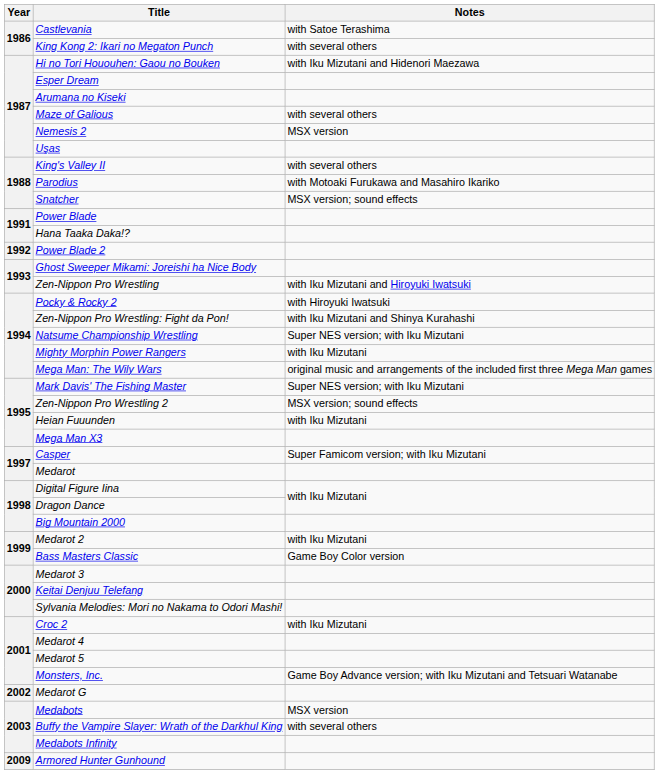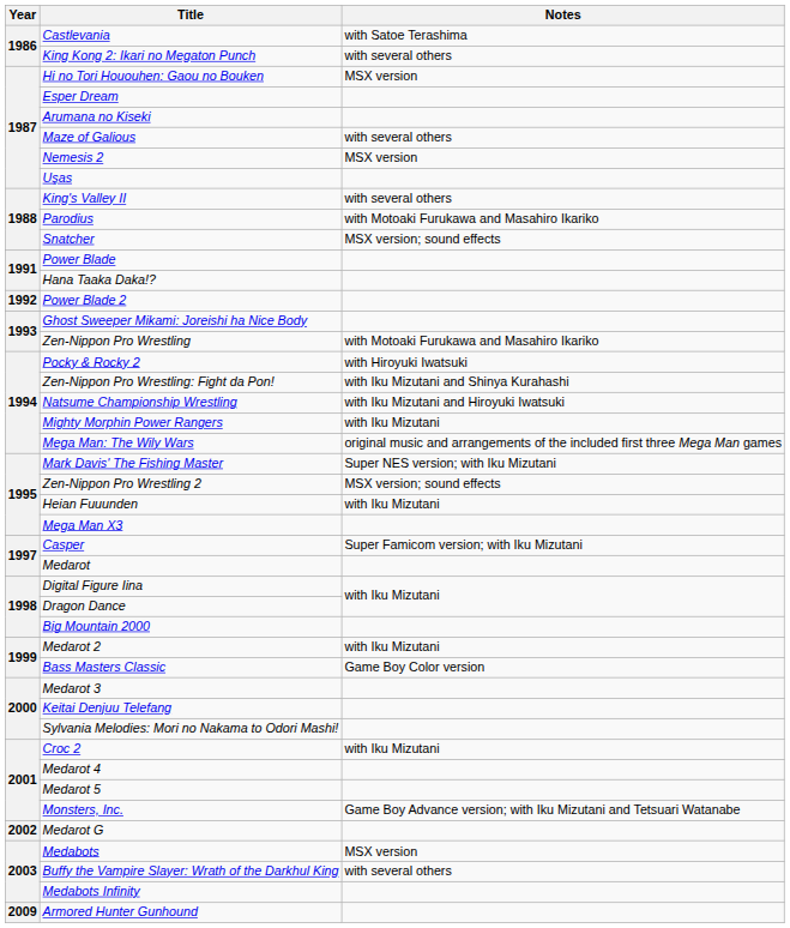 <table class="wikitable sortable"  width="auto">
 <tr>
 <th>Year</th>
 <th>Title</th>
 <th>Notes</th>
 </tr>
 <tr>
 <th rowspan="2">1986</th>
 <td><em><a href='#'>Castlevania</a></em></td>
 <td>with Satoe Terashima</td>
 </tr>
 <tr>
 <td><em><a href='#'>King Kong 2: Ikari no Megaton Punch</a></em></td>
 <td>with several others</td>
 </tr>
 <tr>
 <th rowspan="6">1987</th>
 <td><em><a href='#'>Hi no Tori Hououhen: Gaou no Bouken</a></em></td>
-<td>with Iku Mizutani and Hidenori Maezawa</td>
+<td>MSX version</td>
 </tr>
 <tr>
 <td><em><a href='#'>Esper Dream</a></em></td>
 <td></td>
 </tr>
 <tr>
 <td><em><a href='#'>Arumana no Kiseki</a></em></td>
 <td></td>
 </tr>
 <tr>
 <td><em><a href='#'>Maze of Galious</a></em></td>
 <td>with several others</td>
 </tr>
 <tr>
 <td><em><a href='#'>Nemesis 2</a></em></td>
 <td>MSX version</td>
 </tr>
 <tr>
 <td><em><a href='#'>Uşas</a></em></td>
 <td></td>
 </tr>
 <tr>
 <th rowspan="3">1988</th>
 <td><em><a href='#'>King's Valley II</a></em></td>
 <td>with several others</td>
 </tr>
 <tr>
 <td><em><a href='#'>Parodius</a></em></td>
 <td>with Motoaki Furukawa and Masahiro Ikariko</td>
 </tr>
 <tr>
 <td><em><a href='#'>Snatcher</a></em></td>
 <td>MSX version; sound effects</td>
 </tr>
 <tr>
 <th rowspan="2">1991</th>
 <td><em><a href='#'>Power Blade</a></em></td>
 <td></td>
 </tr>
 <tr>
 <td><em>Hana Taaka Daka!?</em></td>
 <td></td>
 </tr>
 <tr>
 <th>1992</th>
 <td><em><a href='#'>Power Blade 2</a></em></td>
 <td></td>
 </tr>
 <tr>
 <th rowspan="2">1993</th>
 <td><em><a href='#'>Ghost Sweeper Mikami: Joreishi ha Nice Body</a></em></td>
 <td></td>
 </tr>
 <tr>
 <td><em>Zen-Nippon Pro Wrestling</em></td>
-<td>with Iku Mizutani and <a href='#'>Hiroyuki Iwatsuki</a></td>
+<td>with Motoaki Furukawa and Masahiro Ikariko</td>
 </tr>
 <tr>
 <th rowspan="5">1994</th>
 <td><em><a href='#'>Pocky & Rocky 2</a></em></td>
 <td>with Hiroyuki Iwatsuki</td>
 </tr>
 <tr>
 <td><em>Zen-Nippon Pro Wrestling: Fight da Pon!</em></td>
 <td>with Iku Mizutani and Shinya Kurahashi</td>
 </tr>
 <tr>
 <td><em><a href='#'>Natsume Championship Wrestling</a></em></td>
-<td>Super NES version; with Iku Mizutani</td>
+<td>with Iku Mizutani and Hiroyuki Iwatsuki</td>
 </tr>
 <tr>
 <td><em><a href='#'>Mighty Morphin Power Rangers</a></em></td>
 <td>with Iku Mizutani</td>
 </tr>
 <tr>
 <td><em><a href='#'>Mega Man: The Wily Wars</a></em></td>
 <td>original music and arrangements of the included first three <em>Mega Man</em> games</td>
 </tr>
 <tr>
 <th rowspan="4">1995</th>
 <td><em><a href='#'>Mark Davis' The Fishing Master</a></em></td>
 <td>Super NES version; with Iku Mizutani</td>
 </tr>
 <tr>
 <td><em>Zen-Nippon Pro Wrestling 2</em></td>
 <td>MSX version; sound effects</td>
 </tr>
 <tr>
 <td><em>Heian Fuuunden</em></td>
 <td>with Iku Mizutani</td>
 </tr>
 <tr>
 <td><em><a href='#'>Mega Man X3</a></em></td>
 <td></td>
 </tr>
 <tr>
 <th rowspan="2">1997</th>
 <td><em><a href='#'>Casper</a></em></td>
 <td>Super Famicom version; with Iku Mizutani</td>
 </tr>
 <tr>
 <td><em>Medarot</em></td>
 <td></td>
 </tr>
 <tr>
 <th rowspan="3">1998</th>
 <td><em>Digital Figure Iina</em></td>
 <td rowspan="2">with Iku Mizutani</td>
 </tr>
 <tr>
 <td><em>Dragon Dance</em></td>
 </tr>
 <tr>
 <td><em><a href='#'>Big Mountain 2000</a></em></td>
 <td></td>
 </tr>
 <tr>
 <th rowspan="2">1999</th>
 <td><em>Medarot 2</em></td>
 <td>with Iku Mizutani</td>
 </tr>
 <tr>
 <td><em><a href='#'>Bass Masters Classic</a></em></td>
 <td>Game Boy Color version</td>
 </tr>
 <tr>
 <th rowspan="3">2000</th>
 <td><em>Medarot 3</em></td>
 <td></td>
 </tr>
 <tr>
 <td><em><a href='#'>Keitai Denjuu Telefang</a></em></td>
 <td></td>
 </tr>
 <tr>
 <td><em>Sylvania Melodies: Mori no Nakama to Odori Mashi!</em></td>
 <td></td>
 </tr>
 <tr>
 <th rowspan="4">2001</th>
 <td><em><a href='#'>Croc 2</a></em></td>
 <td>with Iku Mizutani</td>
 </tr>
 <tr>
 <td><em>Medarot 4</em></td>
 <td></td>
 </tr>
 <tr>
 <td><em>Medarot 5</em></td>
 <td></td>
 </tr>
 <tr>
 <td><em><a href='#'>Monsters, Inc.</a></em></td>
 <td>Game Boy Advance version; with Iku Mizutani and Tetsuari Watanabe</td>
 </tr>
 <tr>
 <th>2002</th>
 <td><em>Medarot G</em></td>
 <td></td>
 </tr>
 <tr>
 <th rowspan="3">2003</th>
 <td><em><a href='#'>Medabots</a></em></td>
 <td>MSX version</td>
 </tr>
 <tr>
 <td><em><a href='#'>Buffy the Vampire Slayer: Wrath of the Darkhul King</a></em></td>
 <td>with several others</td>
 </tr>
 <tr>
 <td><em><a href='#'>Medabots Infinity</a></em></td>
 <td></td>
 </tr>
 <tr>
 <th>2009</th>
 <td><em><a href='#'>Armored Hunter Gunhound</a></em></td>
 <td></td>
 </tr>
 </table>
